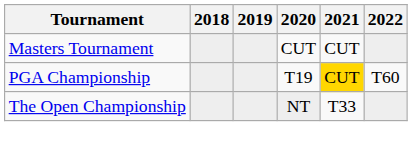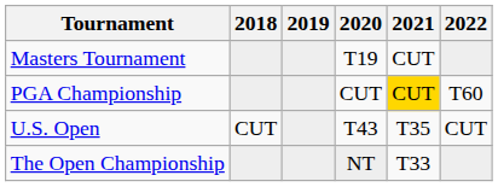 <table class="wikitable" style="font-size:95%;text-align:center;">
 <tr>
 <th>Tournament</th>
 <th>2018</th>
 <th>2019</th>
 <th>2020</th>
 <th>2021</th>
 <th>2022</th>
 </tr>
 <tr>
 <td align=left><a href='#'>Masters Tournament</a></td>
 <td style="background:#eeeeee;"></td>
 <td style="background:#eeeeee;"></td>
-<td>CUT</td>
+<td>T19</td>
 <td>CUT</td>
 <td style="background:#eeeeee;"></td>
 </tr>
 <tr>
 <td align=left><a href='#'>PGA Championship</a></td>
 <td style="background:#eeeeee;"></td>
 <td style="background:#eeeeee;"></td>
-<td>T19</td>
+<td>CUT</td>
 <td style="background: gold;">CUT</td>
 <td>T60</td>
+</tr>
+<tr>
+<td align=left><a href='#'>U.S. Open</a></td>
+<td>CUT</td>
+<td style="background:#eeeeee;"></td>
+<td>T43</td>
+<td>T35</td>
+<td>CUT</td>
 </tr>
 <tr>
 <td align=left><a href='#'>The Open Championship</a></td>
 <td style="background:#eeeeee;"></td>
 <td style="background:#eeeeee;"></td>
 <td style="background:#eeeeee;">NT</td>
 <td>T33</td>
 <td style="background:#eeeeee;"></td>
 </tr>
 </table>
